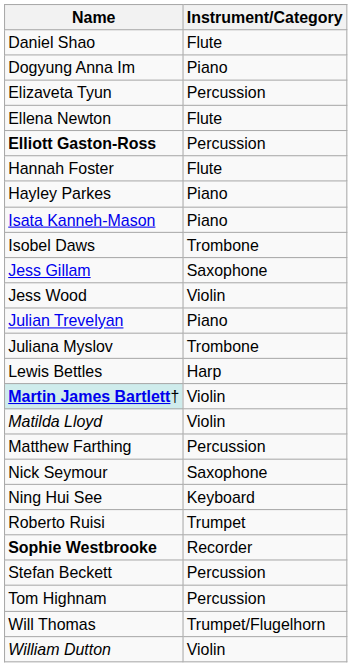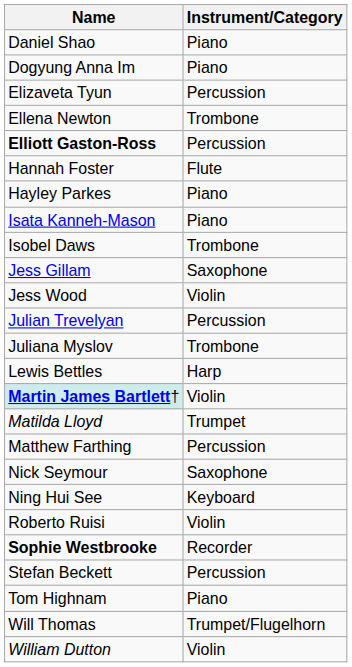 <table class="wikitable sortable" style="font-size: 95%">
 <tr>
 <th>Name</th>
 <th>Instrument/Category</th>
 </tr>
 <tr>
 <td>Daniel Shao</td>
-<td>Flute</td>
+<td>Piano</td>
 </tr>
 <tr>
 <td>Dogyung Anna Im</td>
 <td>Piano</td>
 </tr>
 <tr>
 <td>Elizaveta Tyun</td>
 <td>Percussion</td>
 </tr>
 <tr>
 <td>Ellena Newton</td>
-<td>Flute</td>
+<td>Trombone</td>
 </tr>
 <tr>
 <td><strong>Elliott Gaston-Ross</strong></td>
 <td>Percussion</td>
 </tr>
 <tr>
 <td>Hannah Foster</td>
 <td>Flute</td>
 </tr>
 <tr>
 <td>Hayley Parkes</td>
 <td>Piano</td>
 </tr>
 <tr>
 <td><a href='#'>Isata Kanneh-Mason</a></td>
 <td>Piano</td>
 </tr>
 <tr>
 <td>Isobel Daws</td>
 <td>Trombone</td>
 </tr>
 <tr>
 <td><a href='#'>Jess Gillam</a></td>
 <td>Saxophone</td>
 </tr>
 <tr>
 <td>Jess Wood</td>
 <td>Violin</td>
 </tr>
 <tr>
 <td><a href='#'>Julian Trevelyan</a></td>
-<td>Piano</td>
+<td>Percussion</td>
 </tr>
 <tr>
 <td>Juliana Myslov</td>
 <td>Trombone</td>
 </tr>
 <tr>
 <td>Lewis Bettles</td>
 <td>Harp</td>
 </tr>
 <tr>
 <td bgcolor="#CFECEC"><strong><a href='#'>Martin James Bartlett</a></strong>†</td>
 <td>Violin</td>
 </tr>
 <tr>
 <td><em>Matilda Lloyd</em></td>
-<td>Violin</td>
+<td>Trumpet</td>
 </tr>
 <tr>
 <td>Matthew Farthing</td>
 <td>Percussion</td>
 </tr>
 <tr>
 <td>Nick Seymour</td>
 <td>Saxophone</td>
 </tr>
 <tr>
 <td>Ning Hui See</td>
 <td>Keyboard</td>
 </tr>
 <tr>
 <td>Roberto Ruisi</td>
-<td>Trumpet</td>
+<td>Violin</td>
 </tr>
 <tr>
 <td><strong>Sophie Westbrooke</strong></td>
 <td>Recorder</td>
 </tr>
 <tr>
 <td>Stefan Beckett</td>
 <td>Percussion</td>
 </tr>
 <tr>
 <td>Tom Highnam</td>
-<td>Percussion</td>
+<td>Piano</td>
 </tr>
 <tr>
 <td>Will Thomas</td>
 <td>Trumpet/Flugelhorn</td>
 </tr>
 <tr>
 <td><em>William Dutton</em></td>
 <td>Violin</td>
 </tr>
 </table>
